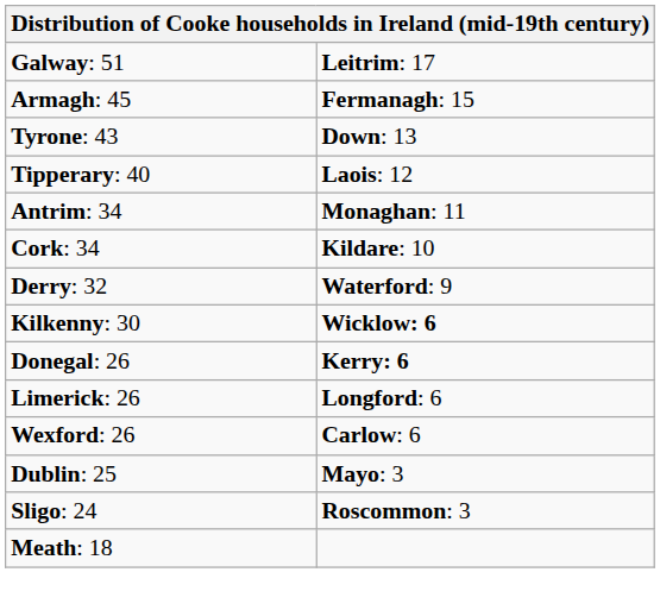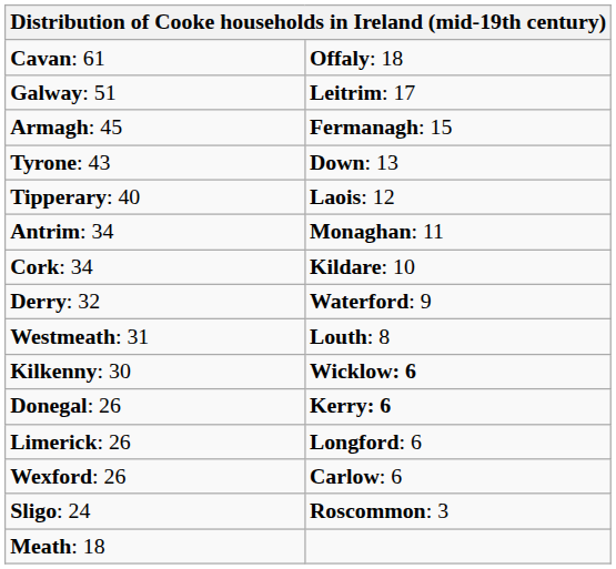 <table class="wikitable">
 <tr>
 <th colspan="2">Distribution of Cooke households in Ireland (mid-19th century)</th>
+</tr>
+<tr>
+<td><strong>Cavan</strong>: 61</td>
+<td><strong>Offaly</strong>: 18</td>
 </tr>
 <tr>
 <td><strong>Galway</strong>: 51</td>
 <td><strong>Leitrim</strong>: 17</td>
 </tr>
 <tr>
 <td><strong>Armagh</strong>: 45</td>
 <td><strong>Fermanagh</strong>: 15</td>
 </tr>
 <tr>
 <td><strong>Tyrone</strong>: 43</td>
 <td><strong>Down</strong>: 13</td>
 </tr>
 <tr>
 <td><strong>Tipperary</strong>: 40</td>
 <td><strong>Laois</strong>: 12</td>
 </tr>
 <tr>
 <td><strong>Antrim</strong>: 34</td>
 <td><strong>Monaghan</strong>: 11</td>
 </tr>
 <tr>
 <td><strong>Cork</strong>: 34</td>
 <td><strong>Kildare</strong>: 10</td>
 </tr>
 <tr>
 <td><strong>Derry</strong>: 32</td>
 <td><strong>Waterford</strong>: 9</td>
 </tr>
 <tr>
+<td><strong>Westmeath</strong>: 31</td>
+<td><strong>Louth</strong>: 8</td>
+</tr>
+<tr>
 <td><strong>Kilkenny</strong>: 30</td>
 <td><strong>Wicklow: 6</strong></td>
 </tr>
 <tr>
 <td><strong>Donegal</strong>: 26</td>
 <td><strong>Kerry: 6</strong></td>
 </tr>
 <tr>
 <td><strong>Limerick</strong>: 26</td>
 <td><strong>Longford</strong>: 6</td>
 </tr>
 <tr>
 <td><strong>Wexford</strong>: 26</td>
 <td><strong>Carlow</strong>: 6</td>
 </tr>
 <tr>
-<td><strong>Dublin</strong>: 25</td>
-<td><strong>Mayo</strong>: 3</td>
-</tr>
-<tr>
 <td><strong>Sligo</strong>: 24</td>
 <td><strong>Roscommon</strong>: 3</td>
 </tr>
 <tr>
 <td><strong>Meath</strong>: 18</td>
 <td></td>
 </tr>
 </table>
